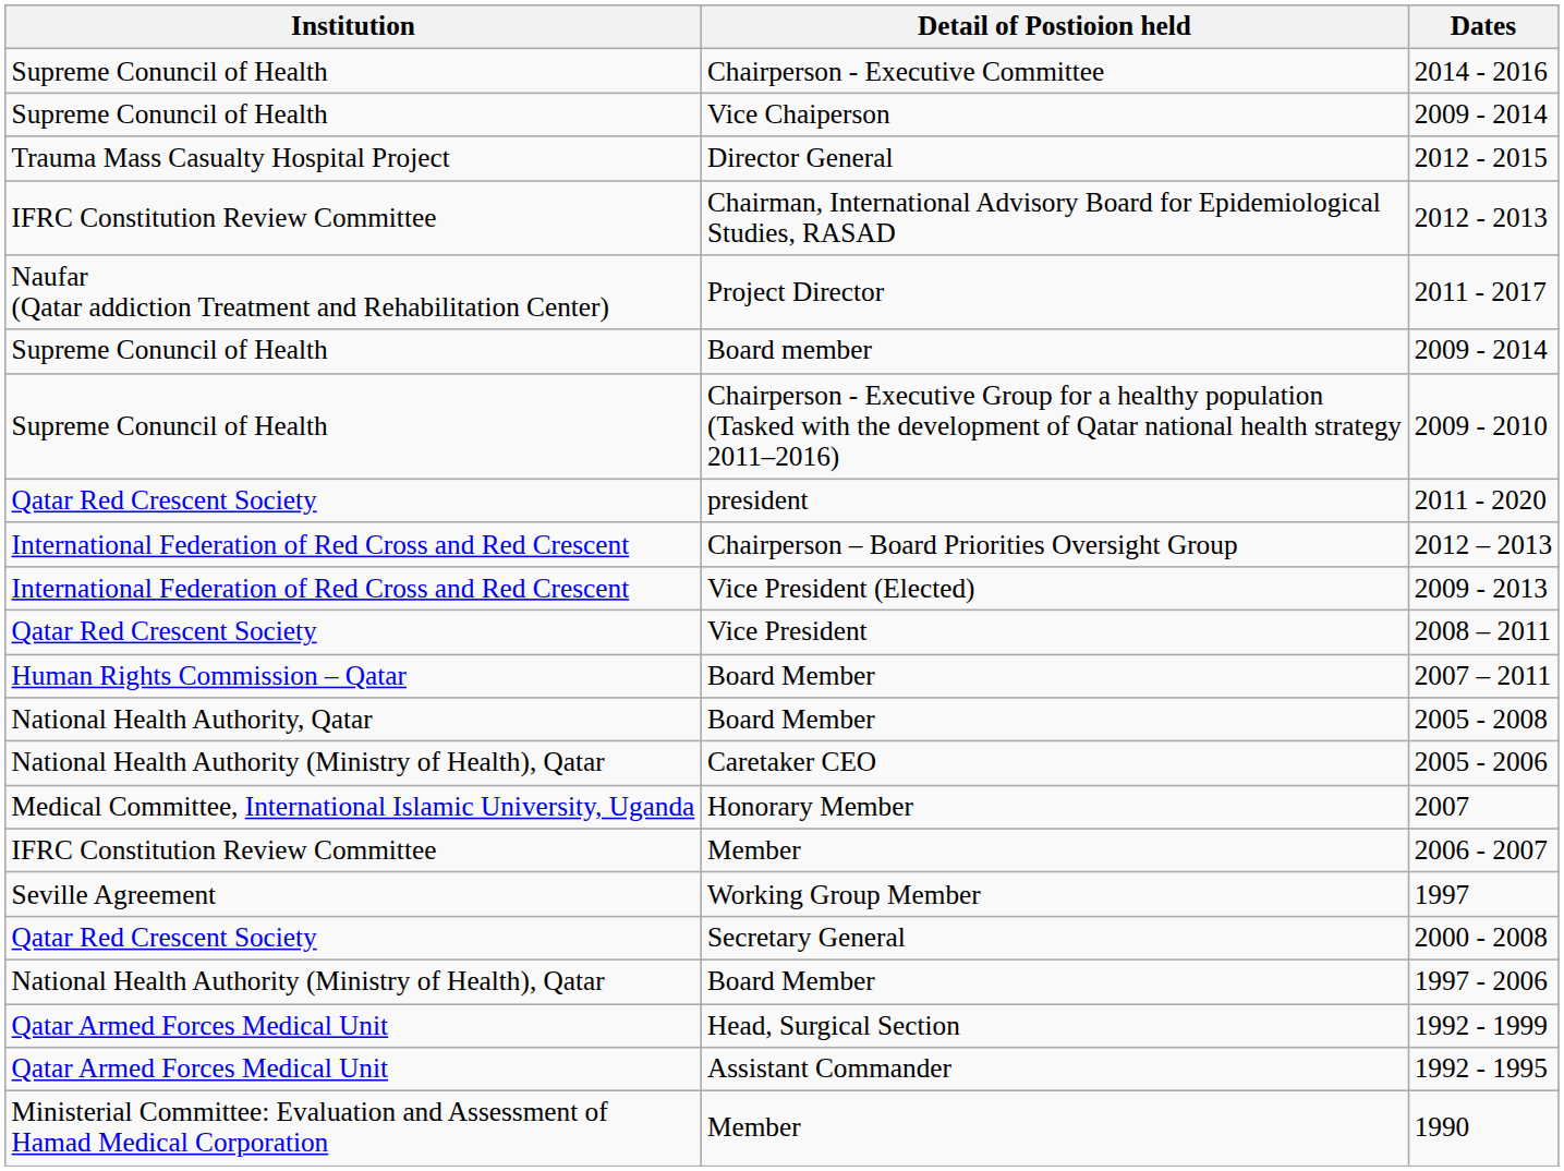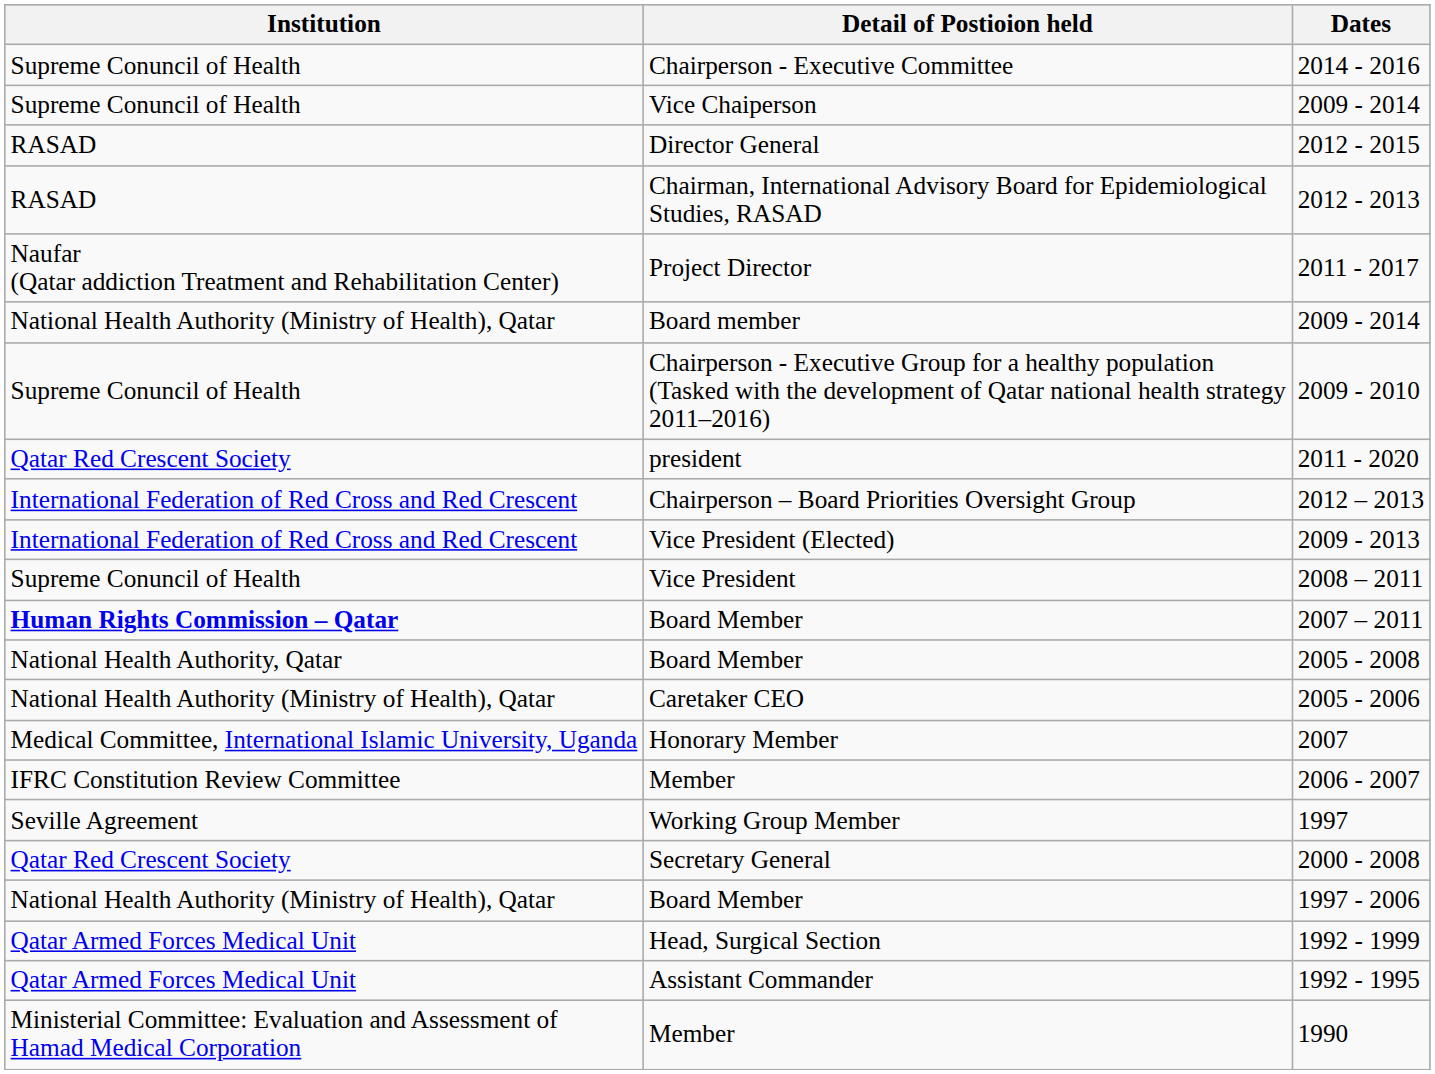 <table class="wikitable">
 <tr>
 <th>Institution</th>
 <th>Detail of Postioion held</th>
 <th>Dates</th>
 </tr>
 <tr>
 <td>Supreme Conuncil of Health</td>
 <td>Chairperson - Executive Committee</td>
 <td>2014 - 2016</td>
 </tr>
 <tr>
 <td>Supreme Conuncil of Health</td>
 <td>Vice Chaiperson</td>
 <td>2009 - 2014</td>
 </tr>
 <tr>
-<td>Trauma Mass Casualty Hospital Project</td>
+<td>RASAD</td>
 <td>Director General</td>
 <td>2012 - 2015</td>
 </tr>
 <tr>
-<td>IFRC Constitution Review Committee</td>
+<td>RASAD</td>
 <td>Chairman, International Advisory Board for Epidemiological<br>Studies, RASAD</td>
 <td>2012 - 2013</td>
 </tr>
 <tr>
 <td>Naufar<br>(Qatar addiction Treatment and Rehabilitation Center)</td>
 <td>Project Director</td>
 <td>2011 - 2017</td>
 </tr>
 <tr>
-<td>Supreme Conuncil of Health</td>
+<td>National Health Authority (Ministry of Health), Qatar</td>
 <td>Board member</td>
 <td>2009 - 2014</td>
 </tr>
 <tr>
 <td>Supreme Conuncil of Health</td>
 <td>Chairperson - Executive Group for a healthy population<br>(Tasked with the development of Qatar national health strategy<br>2011–2016)</td>
 <td>2009 - 2010</td>
 </tr>
 <tr>
 <td><a href='#'>Qatar Red Crescent Society</a></td>
 <td>president</td>
 <td>2011 - 2020</td>
 </tr>
 <tr>
 <td><a href='#'>International Federation of Red Cross and Red Crescent</a></td>
 <td>Chairperson – Board Priorities Oversight Group</td>
 <td>2012 – 2013</td>
 </tr>
 <tr>
 <td><a href='#'>International Federation of Red Cross and Red Crescent</a></td>
 <td>Vice President (Elected)</td>
 <td>2009 - 2013</td>
 </tr>
 <tr>
-<td><a href='#'>Qatar Red Crescent Society</a></td>
+<td>Supreme Conuncil of Health</td>
 <td>Vice President</td>
 <td>2008 – 2011</td>
 </tr>
 <tr>
-<td><a href='#'>Human Rights Commission – Qatar</a></td>
+<td><strong><a href='#'>Human Rights Commission – Qatar</a></strong></td>
 <td>Board Member</td>
 <td>2007 – 2011</td>
 </tr>
 <tr>
 <td>National Health Authority, Qatar</td>
 <td>Board Member</td>
 <td>2005 - 2008</td>
 </tr>
 <tr>
 <td>National Health Authority (Ministry of Health), Qatar</td>
 <td>Caretaker CEO</td>
 <td>2005 - 2006</td>
 </tr>
 <tr>
 <td>Medical Committee, <a href='#'>International Islamic University, Uganda</a></td>
 <td>Honorary Member</td>
 <td>2007</td>
 </tr>
 <tr>
 <td>IFRC Constitution Review Committee</td>
 <td>Member</td>
 <td>2006 - 2007</td>
 </tr>
 <tr>
 <td>Seville Agreement</td>
 <td>Working Group Member</td>
 <td>1997</td>
 </tr>
 <tr>
 <td><a href='#'>Qatar Red Crescent Society</a></td>
 <td>Secretary General</td>
 <td>2000 - 2008</td>
 </tr>
 <tr>
 <td>National Health Authority (Ministry of Health), Qatar</td>
 <td>Board Member</td>
 <td>1997 - 2006</td>
 </tr>
 <tr>
 <td><a href='#'>Qatar Armed Forces Medical Unit</a></td>
 <td>Head, Surgical Section</td>
 <td>1992 - 1999</td>
 </tr>
 <tr>
 <td><a href='#'>Qatar Armed Forces Medical Unit</a></td>
 <td>Assistant Commander</td>
 <td>1992 - 1995</td>
 </tr>
 <tr>
 <td>Ministerial Committee: Evaluation and Assessment of<br><a href='#'>Hamad Medical Corporation</a></td>
 <td>Member</td>
 <td>1990</td>
 </tr>
 </table>
